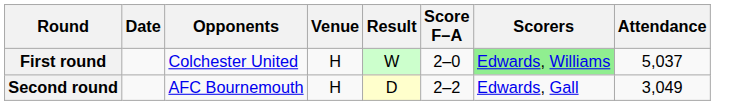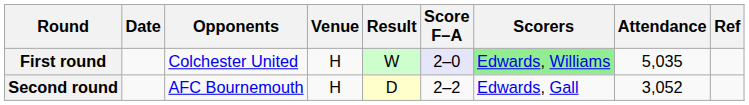 <table class="wikitable plainrowheaders sortable" style="text-align:center">
 <tr>
 <th scope="col">Round</th>
 <th scope="col">Date</th>
 <th scope="col">Opponents</th>
 <th scope="col">Venue</th>
 <th scope="col">Result</th>
 <th scope="col">Score<br>F–A</th>
 <th scope="col" class="unsortable">Scorers</th>
 <th scope="col">Attendance</th>
+<th scope="col" class="unsortable">Ref</th>
 </tr>
 <tr>
 <th scope="row">First round</th>
 <td align="left"></td>
 <td align="left"><a href='#'>Colchester United</a></td>
 <td>H</td>
 <td style="background-color:#CCFFCC">W</td>
-<td>2–0</td>
+<td style="background: lavender;">2–0</td>
 <td align="left" style="background: lightgreen;"><a href='#'>Edwards</a>, <a href='#'>Williams</a></td>
-<td>5,037</td>
+<td>5,035</td>
+<td></td>
 </tr>
 <tr>
 <th scope="row">Second round</th>
 <td align="left"></td>
 <td align="left"><a href='#'>AFC Bournemouth</a></td>
 <td>H</td>
 <td style="background-color:#FFFFCC">D</td>
 <td>2–2</td>
 <td align="left"><a href='#'>Edwards</a>, <a href='#'>Gall</a></td>
-<td>3,049</td>
+<td>3,052</td>
+<td></td>
 </tr>
 </table>
